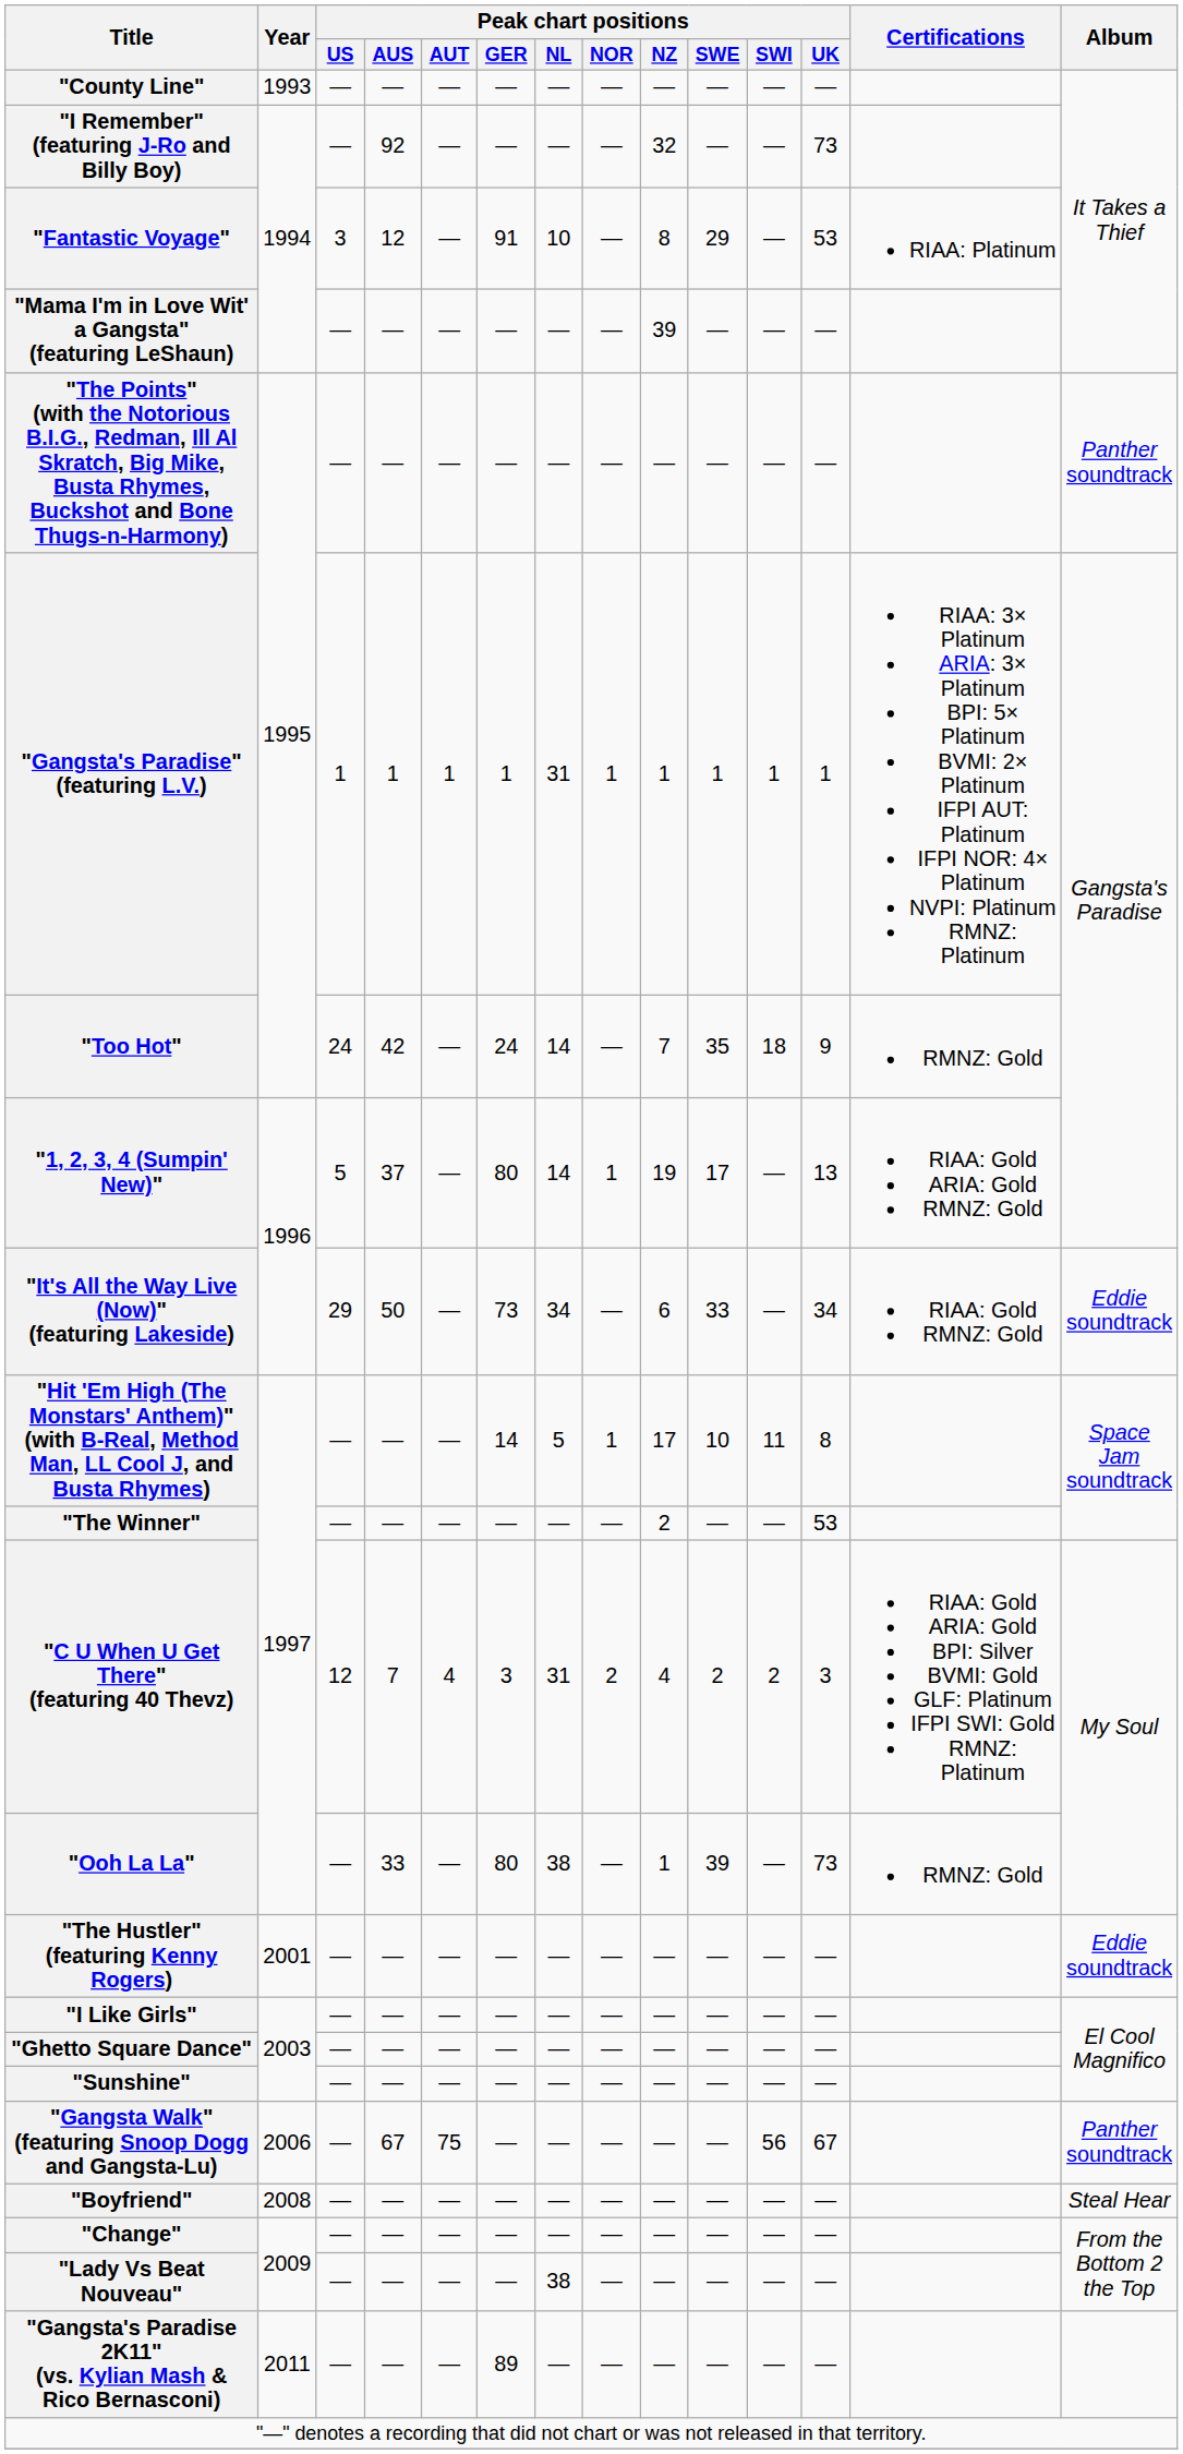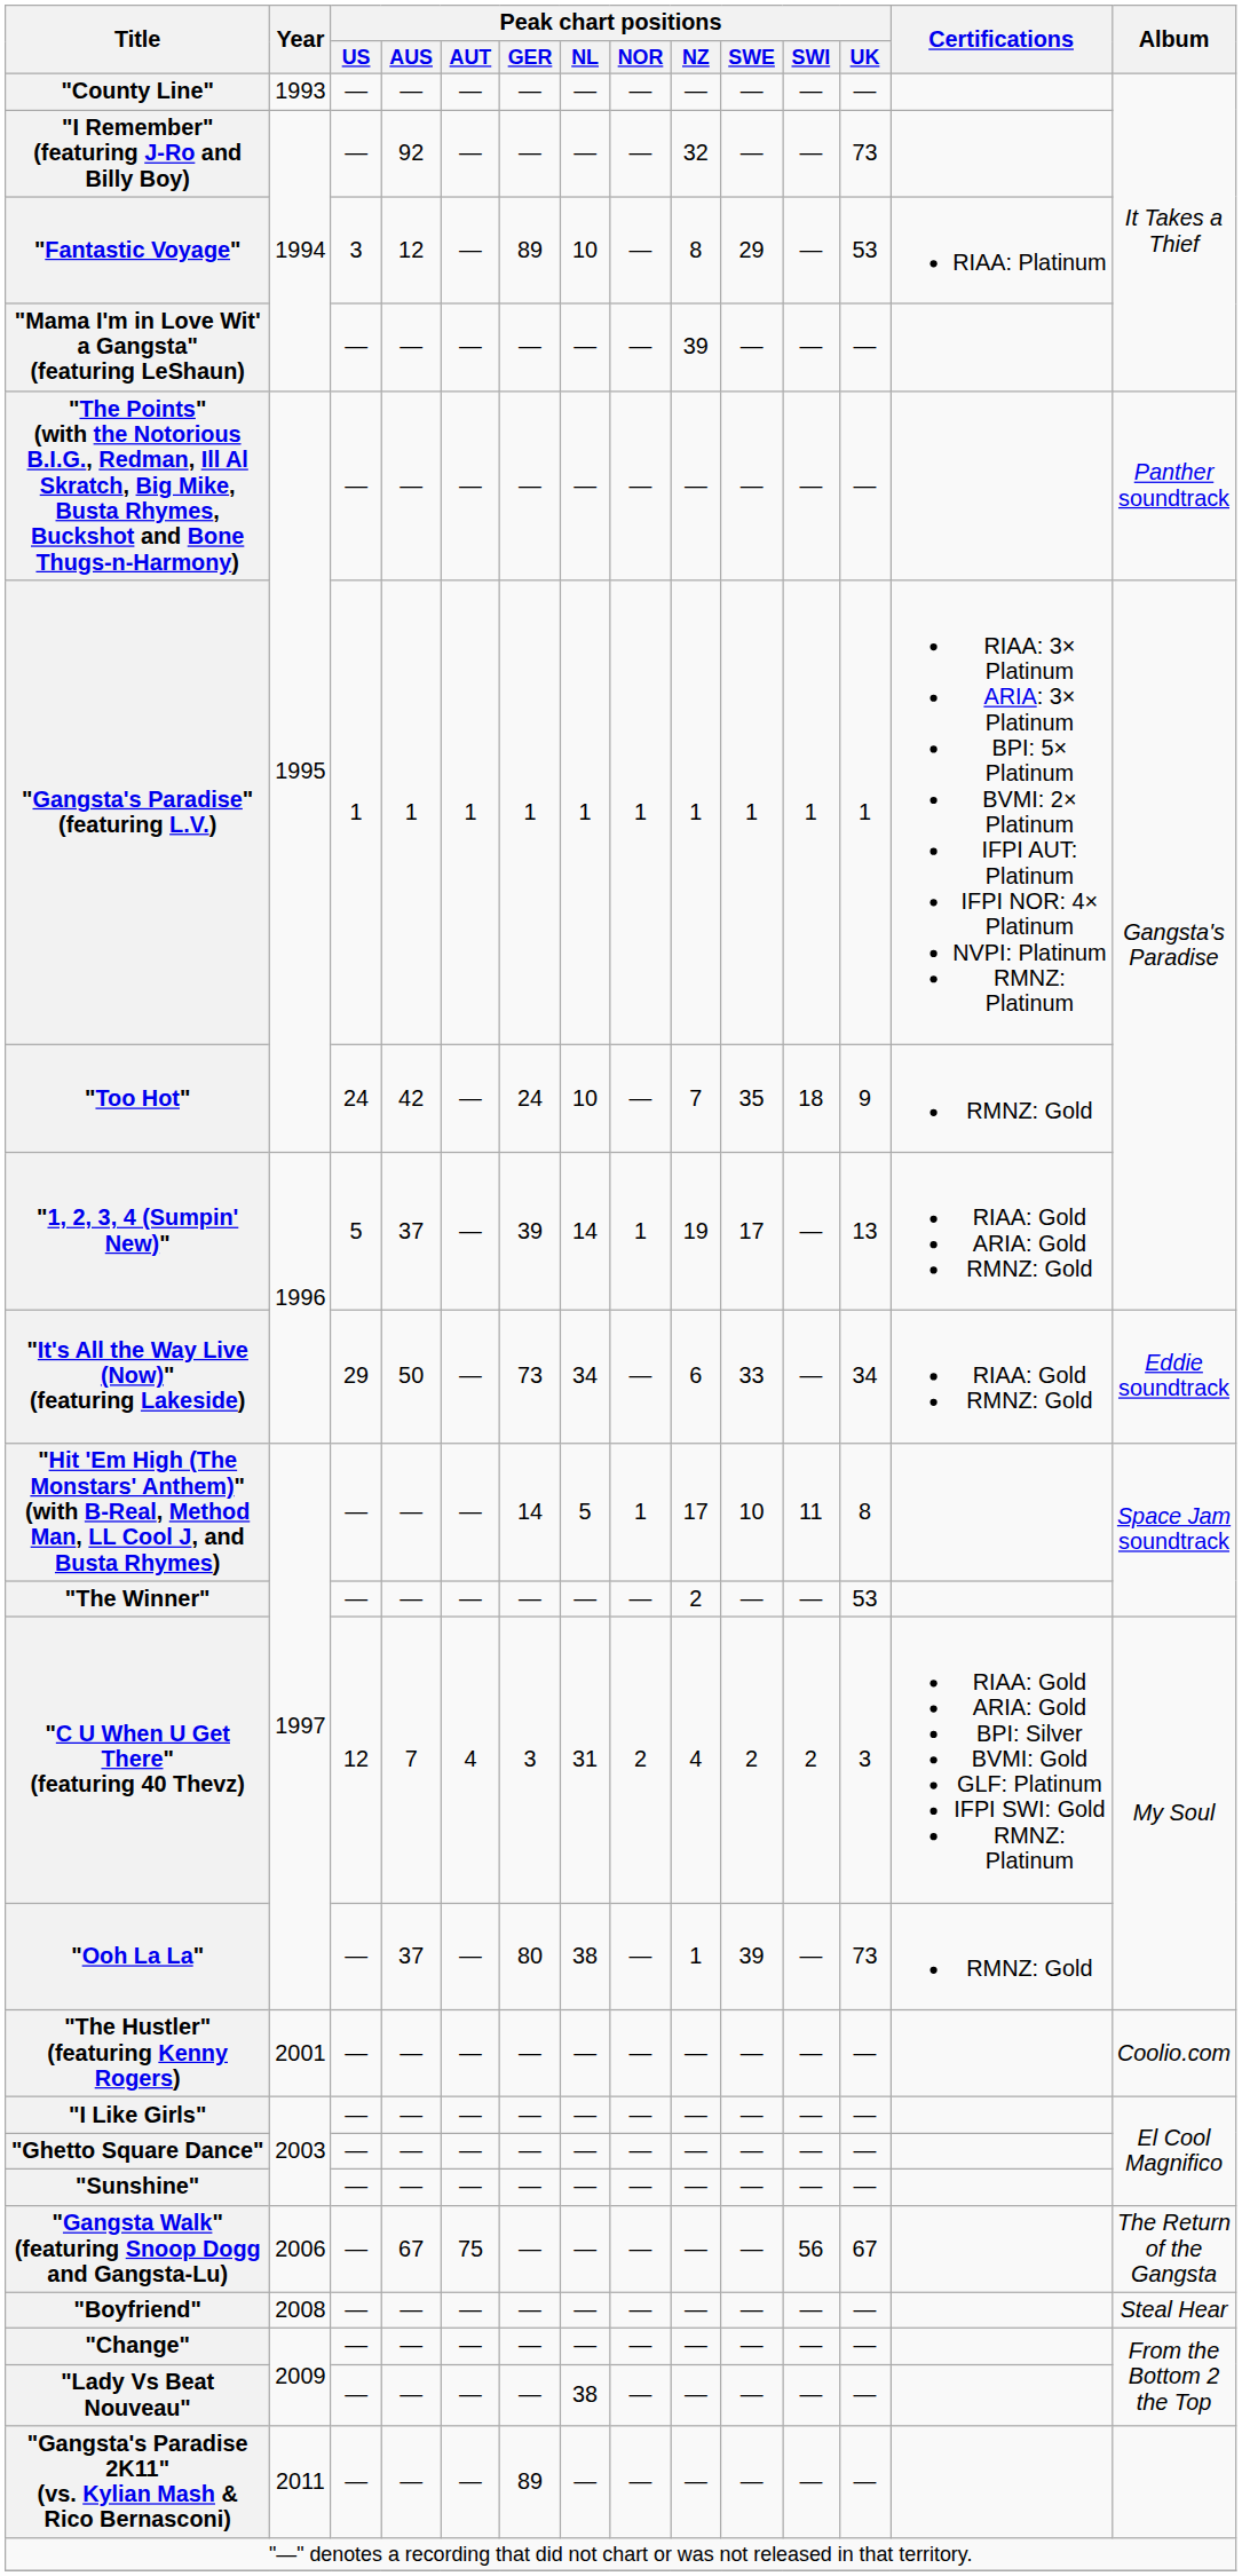 <table class="wikitable plainrowheaders" style="text-align:center;" border="1">
 <tr>
 <th scope="col" rowspan="2" style="width:20em;">Title</th>
 <th scope="col" rowspan="2" style="width:1em;">Year</th>
 <th scope="col" colspan="10">Peak chart positions</th>
 <th scope="col" rowspan="2" style="width:14em;"><a href='#'>Certifications</a></th>
 <th scope="col" rowspan="2">Album</th>
 </tr>
 <tr>
 <th scope="col" style="width:3em;font-size:90%;"><a href='#'>US</a><br></th>
 <th scope="col" style="width:3em;font-size:90%;"><a href='#'>AUS</a><br></th>
 <th scope="col" style="width:3em;font-size:90%;"><a href='#'>AUT</a><br></th>
 <th scope="col" style="width:3em;font-size:90%;"><a href='#'>GER</a><br></th>
 <th scope="col" style="width:3em;font-size:90%;"><a href='#'>NL</a><br></th>
 <th scope="col" style="width:3em;font-size:90%;"><a href='#'>NOR</a><br></th>
 <th scope="col" style="width:3em;font-size:90%;"><a href='#'>NZ</a><br></th>
 <th scope="col" style="width:3em;font-size:90%;"><a href='#'>SWE</a><br></th>
 <th scope="col" style="width:3em;font-size:90%;"><a href='#'>SWI</a><br></th>
 <th scope="col" style="width:3em;font-size:90%;"><a href='#'>UK</a><br></th>
 </tr>
 <tr>
 <th scope="row">"County Line"</th>
 <td>1993</td>
 <td>—</td>
 <td>—</td>
 <td>—</td>
 <td>—</td>
 <td>—</td>
 <td>—</td>
 <td>—</td>
 <td>—</td>
 <td>—</td>
 <td>—</td>
 <td></td>
 <td rowspan="4"><em>It Takes a Thief</em></td>
 </tr>
 <tr>
 <th scope="row">"I Remember"<br><span>(featuring <a href='#'>J-Ro</a> and Billy Boy)</span></th>
 <td rowspan="3">1994</td>
 <td>—</td>
 <td>92</td>
 <td>—</td>
 <td>—</td>
 <td>—</td>
 <td>—</td>
 <td>32</td>
 <td>—</td>
 <td>—</td>
 <td>73</td>
 <td></td>
 </tr>
 <tr>
 <th scope="row">"<a href='#'>Fantastic Voyage</a>"</th>
 <td>3</td>
 <td>12</td>
 <td>—</td>
-<td>91</td>
+<td>89</td>
 <td>10</td>
 <td>—</td>
 <td>8</td>
 <td>29</td>
 <td>—</td>
 <td>53</td>
 <td><br><ul><li>RIAA:  Platinum</li></ul></td>
 </tr>
 <tr>
 <th scope="row">"Mama I'm in Love Wit' a Gangsta"<br><span>(featuring LeShaun)</span></th>
 <td>—</td>
 <td>—</td>
 <td>—</td>
 <td>—</td>
 <td>—</td>
 <td>—</td>
 <td>39</td>
 <td>—</td>
 <td>—</td>
 <td>—</td>
 <td></td>
 </tr>
 <tr>
 <th scope="row">"<a href='#'>The Points</a>"<br><span>(with <a href='#'>the Notorious B.I.G.</a>, <a href='#'>Redman</a>, <a href='#'>Ill Al Skratch</a>, <a href='#'>Big Mike</a>, <a href='#'>Busta Rhymes</a>, <a href='#'>Buckshot</a> and <a href='#'>Bone Thugs-n-Harmony</a>)</span></th>
 <td rowspan="3">1995</td>
 <td>—</td>
 <td>—</td>
 <td>—</td>
 <td>—</td>
 <td>—</td>
 <td>—</td>
 <td>—</td>
 <td>—</td>
 <td>—</td>
 <td>—</td>
 <td></td>
 <td><a href='#'><em>Panther</em> soundtrack</a></td>
 </tr>
 <tr>
 <th scope="row">"<a href='#'>Gangsta's Paradise</a>"<br><span>(featuring <a href='#'>L.V.</a>)</span></th>
 <td>1</td>
 <td>1</td>
 <td>1</td>
 <td>1</td>
-<td>31</td>
+<td>1</td>
 <td>1</td>
 <td>1</td>
 <td>1</td>
 <td>1</td>
 <td>1</td>
 <td><br><ul><li>RIAA: 3× Platinum</li><li><a href='#'>ARIA</a>: 3× Platinum</li><li>BPI: 5× Platinum</li><li>BVMI: 2× Platinum</li><li>IFPI AUT: Platinum</li><li>IFPI NOR: 4× Platinum</li><li>NVPI: Platinum</li><li>RMNZ: Platinum</li></ul></td>
 <td rowspan="3"><em>Gangsta's Paradise</em></td>
 </tr>
 <tr>
 <th scope="row">"<a href='#'>Too Hot</a>"</th>
 <td>24</td>
 <td>42</td>
 <td>—</td>
 <td>24</td>
-<td>14</td>
+<td>10</td>
 <td>—</td>
 <td>7</td>
 <td>35</td>
 <td>18</td>
 <td>9</td>
 <td><br><ul><li>RMNZ: Gold</li></ul></td>
 </tr>
 <tr>
 <th scope="row">"<a href='#'>1, 2, 3, 4 (Sumpin' New)</a>"</th>
 <td rowspan="2">1996</td>
 <td>5</td>
 <td>37</td>
 <td>—</td>
-<td>80</td>
+<td>39</td>
 <td>14</td>
 <td>1</td>
 <td>19</td>
 <td>17</td>
 <td>—</td>
 <td>13</td>
 <td><br><ul><li>RIAA: Gold</li><li>ARIA: Gold</li><li>RMNZ: Gold</li></ul></td>
 </tr>
 <tr>
 <th scope="row">"<a href='#'>It's All the Way Live (Now)</a>"<br><span>(featuring <a href='#'>Lakeside</a>)</span></th>
 <td>29</td>
 <td>50</td>
 <td>—</td>
 <td>73</td>
 <td>34</td>
 <td>—</td>
 <td>6</td>
 <td>33</td>
 <td>—</td>
 <td>34</td>
 <td><br><ul><li>RIAA: Gold</li><li>RMNZ: Gold</li></ul></td>
 <td><a href='#'><em>Eddie</em> soundtrack</a></td>
 </tr>
 <tr>
 <th scope="row">"<a href='#'>Hit 'Em High (The Monstars' Anthem)</a>"<br><span>(with <a href='#'>B-Real</a>, <a href='#'>Method Man</a>, <a href='#'>LL Cool J</a>, and <a href='#'>Busta Rhymes</a>)</span></th>
 <td rowspan="4">1997</td>
 <td>—</td>
 <td>—</td>
 <td>—</td>
 <td>14</td>
 <td>5</td>
 <td>1</td>
 <td>17</td>
 <td>10</td>
 <td>11</td>
 <td>8</td>
 <td></td>
 <td rowspan="2"><a href='#'><em>Space Jam</em> soundtrack</a></td>
 </tr>
 <tr>
 <th scope="row">"The Winner"</th>
 <td>—</td>
 <td>—</td>
 <td>—</td>
 <td>—</td>
 <td>—</td>
 <td>—</td>
 <td>2</td>
 <td>—</td>
 <td>—</td>
 <td>53</td>
 <td></td>
 </tr>
 <tr>
 <th scope="row">"<a href='#'>C U When U Get There</a>"<br><span>(featuring 40 Thevz)</span></th>
 <td>12</td>
 <td>7</td>
 <td>4</td>
 <td>3</td>
 <td>31</td>
 <td>2</td>
 <td>4</td>
 <td>2</td>
 <td>2</td>
 <td>3</td>
 <td><br><ul><li>RIAA: Gold</li><li>ARIA: Gold</li><li>BPI: Silver</li><li>BVMI: Gold</li><li>GLF: Platinum</li><li>IFPI SWI: Gold</li><li>RMNZ: Platinum</li></ul></td>
 <td rowspan="2"><em>My Soul</em></td>
 </tr>
 <tr>
 <th scope="row">"<a href='#'>Ooh La La</a>"</th>
 <td>—</td>
-<td>33</td>
+<td>37</td>
 <td>—</td>
 <td>80</td>
 <td>38</td>
 <td>—</td>
 <td>1</td>
 <td>39</td>
 <td>—</td>
 <td>73</td>
 <td><br><ul><li>RMNZ: Gold</li></ul></td>
 </tr>
 <tr>
 <th scope="row">"The Hustler"<br><span>(featuring <a href='#'>Kenny Rogers</a>)</span></th>
 <td>2001</td>
 <td>—</td>
 <td>—</td>
 <td>—</td>
 <td>—</td>
 <td>—</td>
 <td>—</td>
 <td>—</td>
 <td>—</td>
 <td>—</td>
 <td>—</td>
 <td></td>
-<td><a href='#'><em>Eddie</em> soundtrack</a></td>
+<td><em>Coolio.com</em></td>
 </tr>
 <tr>
 <th scope="row">"I Like Girls"</th>
 <td rowspan="3">2003</td>
 <td>—</td>
 <td>—</td>
 <td>—</td>
 <td>—</td>
 <td>—</td>
 <td>—</td>
 <td>—</td>
 <td>—</td>
 <td>—</td>
 <td>—</td>
 <td></td>
 <td rowspan="3"><em>El Cool Magnifico</em></td>
 </tr>
 <tr>
 <th scope="row">"Ghetto Square Dance"</th>
 <td>—</td>
 <td>—</td>
 <td>—</td>
 <td>—</td>
 <td>—</td>
 <td>—</td>
 <td>—</td>
 <td>—</td>
 <td>—</td>
 <td>—</td>
 <td></td>
 </tr>
 <tr>
 <th scope="row">"Sunshine"</th>
 <td>—</td>
 <td>—</td>
 <td>—</td>
 <td>—</td>
 <td>—</td>
 <td>—</td>
 <td>—</td>
 <td>—</td>
 <td>—</td>
 <td>—</td>
 <td></td>
 </tr>
 <tr>
 <th scope="row">"<a href='#'>Gangsta Walk</a>"<br><span>(featuring <a href='#'>Snoop Dogg</a> and Gangsta-Lu)</span></th>
 <td>2006</td>
 <td>—</td>
 <td>67</td>
 <td>75</td>
 <td>—</td>
 <td>—</td>
 <td>—</td>
 <td>—</td>
 <td>—</td>
 <td>56</td>
 <td>67</td>
 <td></td>
-<td><a href='#'><em>Panther</em> soundtrack</a></td>
+<td><em>The Return of the Gangsta</em></td>
 </tr>
 <tr>
 <th scope="row">"Boyfriend"</th>
 <td>2008</td>
 <td>—</td>
 <td>—</td>
 <td>—</td>
 <td>—</td>
 <td>—</td>
 <td>—</td>
 <td>—</td>
 <td>—</td>
 <td>—</td>
 <td>—</td>
 <td></td>
 <td><em>Steal Hear</em></td>
 </tr>
 <tr>
 <th scope="row">"Change"</th>
 <td rowspan="2">2009</td>
 <td>—</td>
 <td>—</td>
 <td>—</td>
 <td>—</td>
 <td>—</td>
 <td>—</td>
 <td>—</td>
 <td>—</td>
 <td>—</td>
 <td>—</td>
 <td></td>
 <td rowspan="2"><em>From the Bottom 2 the Top</em></td>
 </tr>
 <tr>
 <th scope="row">"Lady Vs Beat Nouveau"</th>
 <td>—</td>
 <td>—</td>
 <td>—</td>
 <td>—</td>
 <td>38</td>
 <td>—</td>
 <td>—</td>
 <td>—</td>
 <td>—</td>
 <td>—</td>
 <td></td>
 </tr>
 <tr>
 <th scope="row">"Gangsta's Paradise 2K11"<br><span>(vs. <a href='#'>Kylian Mash</a> & Rico Bernasconi)</span></th>
 <td>2011</td>
 <td>—</td>
 <td>—</td>
 <td>—</td>
 <td>89</td>
 <td>—</td>
 <td>—</td>
 <td>—</td>
 <td>—</td>
 <td>—</td>
 <td>—</td>
 <td></td>
 <td></td>
 </tr>
 <tr>
 <td colspan="14" style="font-size:90%">"—" denotes a recording that did not chart or was not released in that territory.</td>
 </tr>
 <tr>
 </tr>
 </table>
